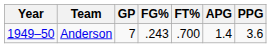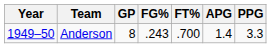 <table class="wikitable sortable" style="font-size:95%; text-align:right;">
 <tr>
 <th>Year</th>
 <th>Team</th>
 <th>GP</th>
 <th>FG%</th>
 <th>FT%</th>
 <th>APG</th>
 <th>PPG</th>
 </tr>
 <tr>
 <td style="text-align:left;"><a href='#'>1949–50</a></td>
 <td style="text-align:left;"><a href='#'>Anderson</a></td>
-<td>7</td>
+<td>8</td>
 <td>.243</td>
 <td>.700</td>
 <td>1.4</td>
-<td>3.6</td>
+<td>3.3</td>
 </tr>
 </table>
